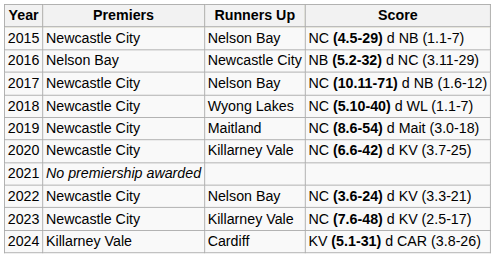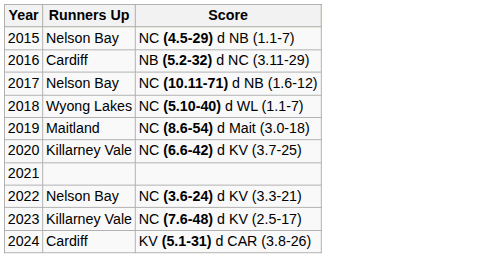 <table class="wikitable">
 <tr bgcolor=#bdb76b>
 <th>Year</th>
-<th>Premiers</th>
 <th>Runners Up</th>
 <th>Score</th>
 </tr>
 <tr>
 <td>2015</td>
-<td>Newcastle City</td>
 <td>Nelson Bay</td>
 <td>NC <strong>(4.5-29)</strong> d NB (1.1-7)</td>
 </tr>
 <tr>
 <td>2016</td>
-<td>Nelson Bay</td>
-<td>Newcastle City</td>
+<td>Cardiff</td>
 <td>NB <strong>(5.2-32)</strong> d NC (3.11-29)</td>
 </tr>
 <tr>
 <td>2017</td>
-<td>Newcastle City</td>
 <td>Nelson Bay</td>
 <td>NC <strong>(10.11-71)</strong> d NB (1.6-12)</td>
 </tr>
 <tr>
 <td>2018</td>
-<td>Newcastle City</td>
 <td>Wyong Lakes</td>
 <td>NC <strong>(5.10-40)</strong> d WL (1.1-7)</td>
 </tr>
 <tr>
 <td>2019</td>
-<td>Newcastle City</td>
 <td>Maitland</td>
 <td>NC <strong>(8.6-54)</strong> d Mait (3.0-18)</td>
 </tr>
 <tr>
 <td>2020</td>
-<td>Newcastle City</td>
 <td>Killarney Vale</td>
 <td>NC <strong>(6.6-42)</strong> d KV (3.7-25)</td>
 </tr>
 <tr>
 <td>2021</td>
-<td><em>No premiership awarded</em></td>
 <td></td>
 <td></td>
 </tr>
 <tr>
 <td>2022</td>
-<td>Newcastle City</td>
 <td>Nelson Bay</td>
 <td>NC <strong>(3.6-24)</strong> d KV (3.3-21)</td>
 </tr>
 <tr>
 <td>2023</td>
-<td>Newcastle City</td>
 <td>Killarney Vale</td>
 <td>NC <strong>(7.6-48)</strong> d KV (2.5-17)</td>
 </tr>
 <tr>
 <td>2024</td>
-<td>Killarney Vale</td>
 <td>Cardiff</td>
 <td>KV <strong>(5.1-31)</strong> d CAR (3.8-26)</td>
 </tr>
 </table>
